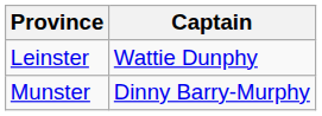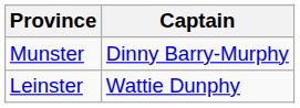 <table class="wikitable">
 <tr>
 <th><strong>Province</strong></th>
 <th><strong>Captain</strong></th>
 </tr>
 <tr>
+<td> <a href='#'>Munster</a></td>
+<td><a href='#'>Dinny Barry-Murphy</a></td>
+</tr>
+<tr>
 <td> <a href='#'>Leinster</a></td>
 <td><a href='#'>Wattie Dunphy</a></td>
 </tr>
-<tr>
-<td> <a href='#'>Munster</a></td>
-<td><a href='#'>Dinny Barry-Murphy</a></td>
-</tr>
 </table>
